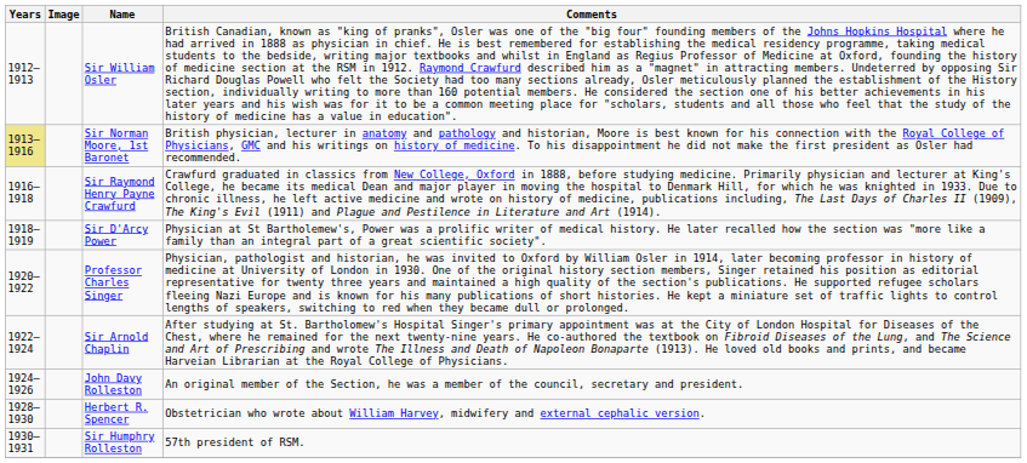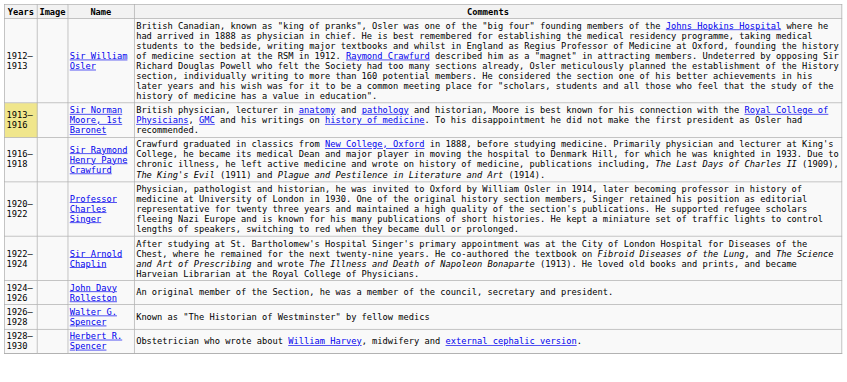 <table class="wikitable">
 <tr>
 <th>Years</th>
 <th>Image</th>
 <th>Name</th>
 <th>Comments</th>
 </tr>
 <tr>
 <td>1912–1913</td>
 <td></td>
 <td><a href='#'>Sir William Osler</a></td>
 <td>British Canadian, known as "king of pranks", Osler was one of the "big four" founding members of the <a href='#'>Johns Hopkins Hospital</a> where he had arrived in 1888 as physician in chief. He is best remembered for establishing the medical residency programme, taking medical students to the bedside, writing major textbooks and whilst in England as Regius Professor of Medicine at Oxford, founding the history of medicine section at the RSM in 1912. <a href='#'>Raymond Crawfurd</a> described him as a "magnet" in attracting members. Undeterred by opposing Sir Richard Douglas Powell who felt the Society had too many sections already, Osler meticulously planned the establishment of the History section, individually writing to more than 160 potential members. He considered the section one of his better achievements in his later years and his wish was for it to be a common meeting place for "scholars, students and all those who feel that the study of the history of medicine has a value in education".</td>
 </tr>
 <tr>
 <td style="background: khaki;">1913–1916</td>
 <td></td>
 <td><a href='#'>Sir Norman Moore, 1st Baronet</a></td>
 <td>British physician, lecturer in <a href='#'>anatomy</a> and <a href='#'>pathology</a> and historian, Moore is best known for his connection with the <a href='#'>Royal College of Physicians</a>, <a href='#'>GMC</a> and his writings on <a href='#'>history of medicine</a>. To his disappointment he did not make the first president as Osler had recommended.</td>
 </tr>
 <tr>
 <td>1916–1918</td>
 <td></td>
 <td><a href='#'>Sir Raymond Henry Payne Crawfurd</a></td>
 <td>Crawfurd graduated in classics from <a href='#'>New College, Oxford</a> in 1888, before studying medicine. Primarily physician and lecturer at King's College, he became its medical Dean and major player in moving the hospital to Denmark Hill, for which he was knighted in 1933. Due to chronic illness, he left active medicine and wrote on history of medicine, publications including, <em>The Last Days of Charles II</em> (1909), <em>The King's Evil</em> (1911) and <em>Plague and Pestilence in Literature and Art</em> (1914).</td>
 </tr>
 <tr>
-<td>1918–1919</td>
-<td></td>
-<td><a href='#'>Sir D'Arcy Power</a></td>
-<td>Physician at St Bartholemew's, Power was a prolific writer of medical history. He later recalled how the section was "more like a family than an integral part of a great scientific society".</td>
-</tr>
-<tr>
 <td>1920–1922</td>
 <td></td>
 <td><a href='#'>Professor Charles Singer</a></td>
 <td>Physician, pathologist and historian, he was invited to Oxford by William Osler in 1914, later becoming professor in history of medicine at University of London in 1930. One of the original history section members, Singer retained his position as editorial representative for twenty three years and maintained a high quality of the section's publications. He supported refugee scholars fleeing Nazi Europe and is known for his many publications of short histories. He kept a miniature set of traffic lights to control lengths of speakers, switching to red when they became dull or prolonged.</td>
 </tr>
 <tr>
 <td>1922–1924</td>
 <td></td>
 <td><a href='#'>Sir Arnold Chaplin</a></td>
 <td>After studying at St. Bartholomew's Hospital Singer's primary appointment was at the City of London Hospital for Diseases of the Chest, where he remained for the next twenty-nine years. He co-authored the textbook on <em>Fibroid Diseases of the Lung</em>, and <em>The Science and Art of Prescribing</em> and wrote <em>The Illness and Death of Napoleon Bonaparte</em> (1913). He loved old books and prints, and became Harveian Librarian at the Royal College of Physicians.</td>
 </tr>
 <tr>
 <td>1924–1926</td>
 <td></td>
 <td><a href='#'>John Davy Rolleston</a></td>
 <td>An original member of the Section, he was a member of the council, secretary and president.</td>
 </tr>
 <tr>
+<td>1926–1928</td>
+<td></td>
+<td><a href='#'>Walter G. Spencer</a></td>
+<td>Known as "The Historian of Westminster" by fellow medics</td>
+</tr>
+<tr>
 <td>1928–1930</td>
 <td></td>
 <td><a href='#'>Herbert R. Spencer</a></td>
 <td>Obstetrician who wrote about <a href='#'>William Harvey</a>, midwifery and <a href='#'>external cephalic version</a>.</td>
 </tr>
 <tr>
-<td>1930–1931</td>
-<td></td>
-<td><a href='#'>Sir Humphry Rolleston</a></td>
-<td>57th president of RSM.</td>
-</tr>
-<tr>
 </tr>
 </table>
